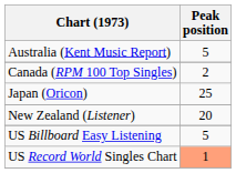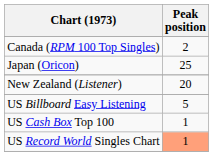 <table class="wikitable sortable">
 <tr>
 <th>Chart (1973)</th>
 <th>Peak<br>position</th>
-</tr>
-<tr>
-<td>Australia (<a href='#'>Kent Music Report</a>)</td>
-<td style="text-align:center;">5</td>
 </tr>
 <tr>
 </tr>
 <tr>
 <td>Canada (<a href='#'><em>RPM</em> 100 Top Singles</a>)</td>
 <td style="text-align:center;">2</td>
 </tr>
 <tr>
 <td>Japan (<a href='#'>Oricon</a>)</td>
 <td style="text-align:center;">25</td>
 </tr>
 <tr>
 </tr>
 <tr>
 </tr>
 <tr>
 <td>New Zealand (<em>Listener</em>)</td>
 <td style="text-align:center;">20</td>
 </tr>
 <tr>
 </tr>
 <tr>
 </tr>
 <tr>
 </tr>
 <tr>
 <td>US <em>Billboard</em> <a href='#'>Easy Listening</a></td>
 <td align="center">5</td>
 </tr>
 <tr>
+<td>US <em><a href='#'>Cash Box</a></em> Top 100</td>
+<td style="text-align:center;">1</td>
+</tr>
+<tr>
 <td>US <em><a href='#'>Record World</a></em> Singles Chart</td>
 <td style="background: lightsalmon; text-align:center;">1</td>
 </tr>
 <tr>
 </tr>
 </table>
